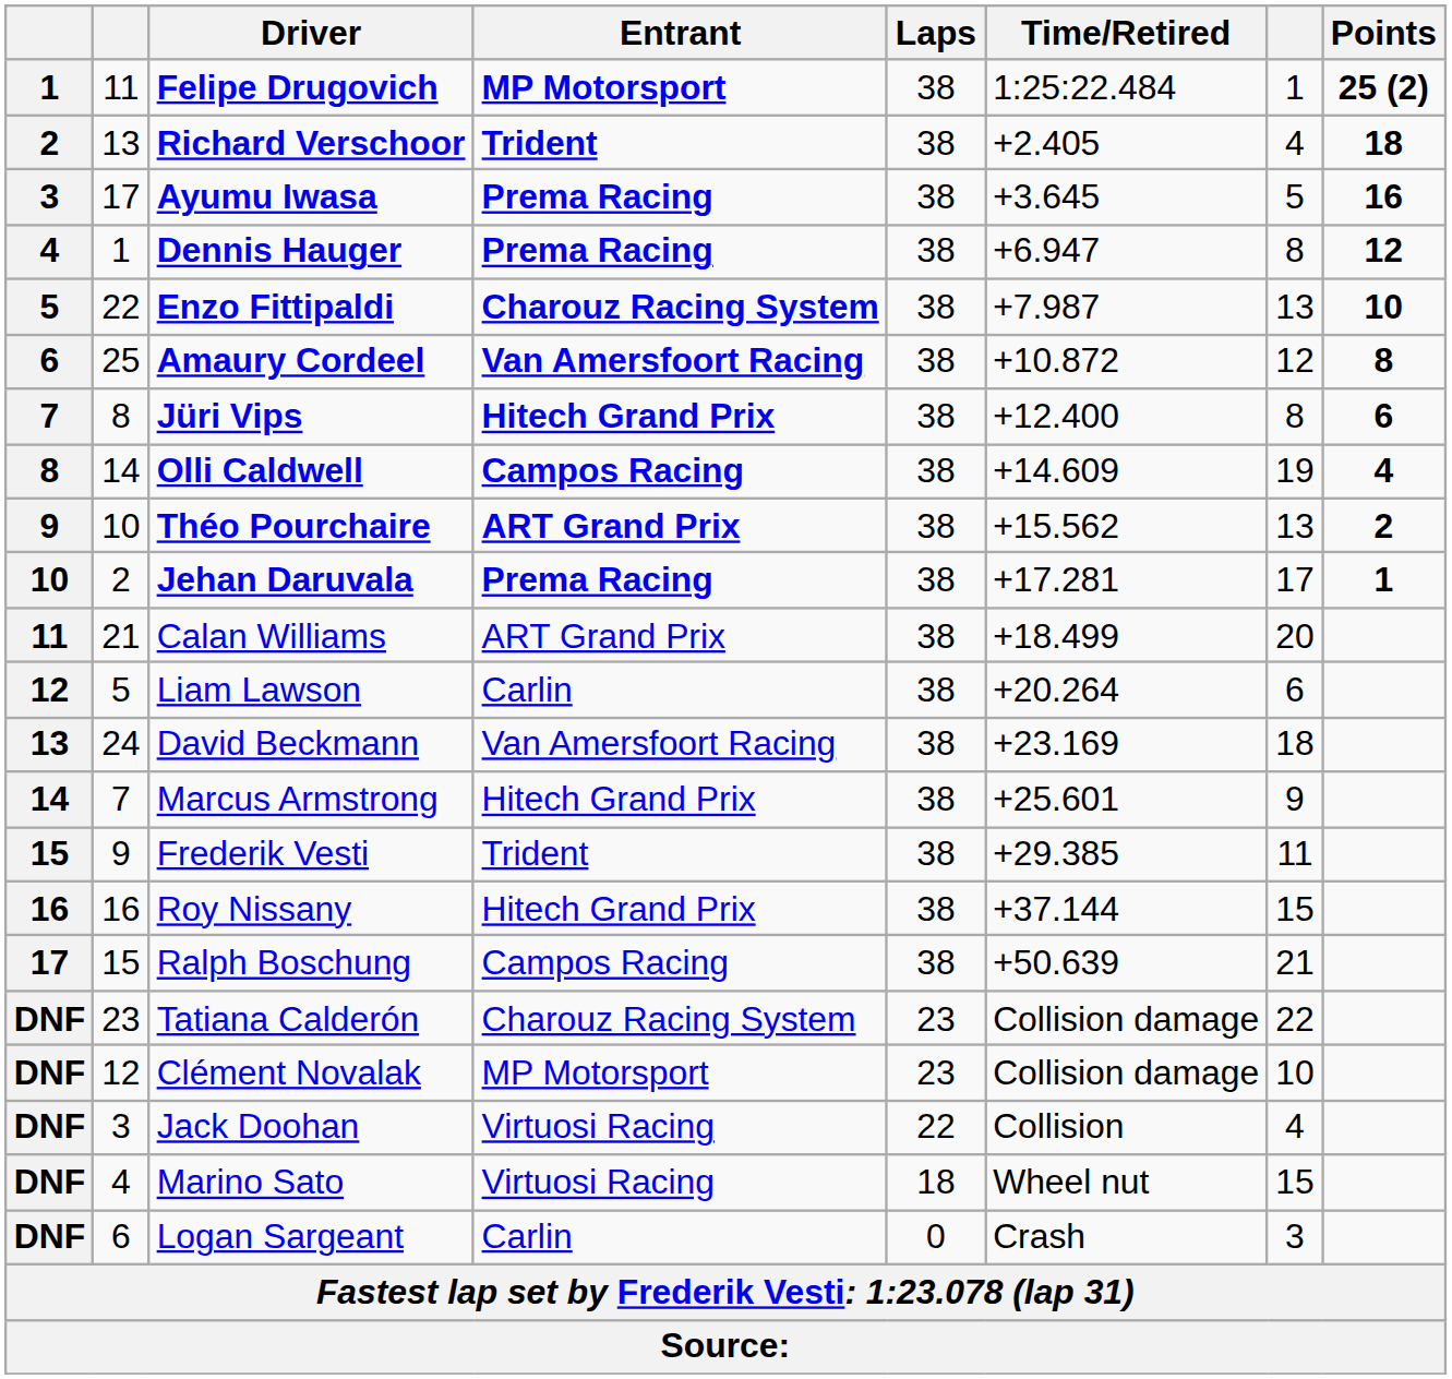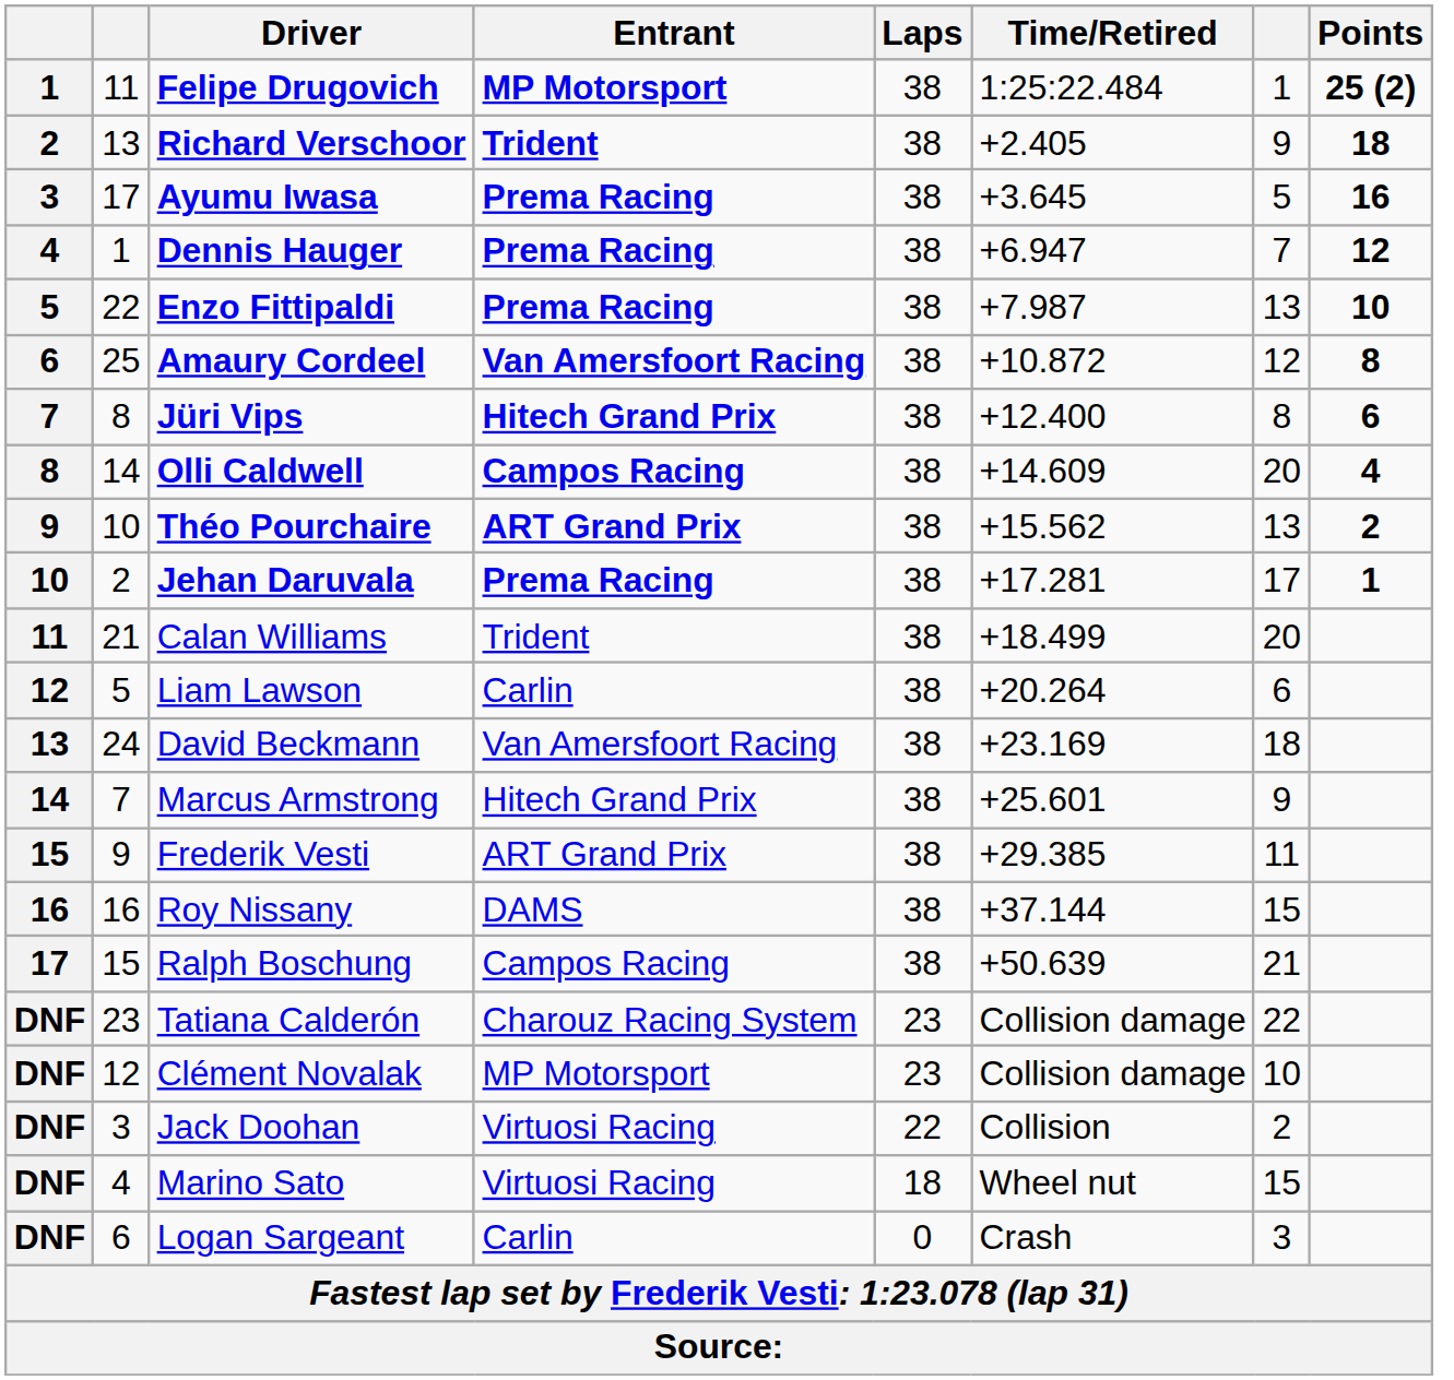 <table class="wikitable" style="font-size:85%">
 <tr>
 <th scope="col"></th>
 <th scope="col"></th>
 <th scope="col">Driver</th>
 <th scope="col">Entrant</th>
 <th scope="col">Laps</th>
 <th scope="col">Time/Retired</th>
 <th scope="col"></th>
 <th scope="col">Points</th>
 </tr>
 <tr>
 <th>1</th>
 <td align="center">11</td>
 <td> <strong><a href='#'>Felipe Drugovich</a></strong></td>
 <td><strong><a href='#'>MP Motorsport</a></strong></td>
 <td align="center">38</td>
 <td>1:25:22.484</td>
 <td align="center">1</td>
 <td align="center"><strong>25 (2)</strong></td>
 </tr>
 <tr>
 <th>2</th>
 <td align="center">13</td>
 <td> <strong><a href='#'>Richard Verschoor</a></strong></td>
 <td><strong><a href='#'>Trident</a></strong></td>
 <td align="center">38</td>
 <td>+2.405</td>
-<td align="center">4</td>
+<td align="center">9</td>
 <td align="center"><strong>18</strong></td>
 </tr>
 <tr>
 <th>3</th>
 <td align="center">17</td>
 <td> <strong><a href='#'>Ayumu Iwasa</a></strong></td>
 <td><strong><a href='#'>Prema Racing</a></strong></td>
 <td align="center">38</td>
 <td>+3.645</td>
 <td align="center">5</td>
 <td align="center"><strong>16</strong></td>
 </tr>
 <tr>
 <th>4</th>
 <td align="center">1</td>
 <td> <strong><a href='#'>Dennis Hauger</a></strong></td>
 <td><strong><a href='#'>Prema Racing</a></strong></td>
 <td align="center">38</td>
 <td>+6.947</td>
-<td align="center">8</td>
+<td align="center">7</td>
 <td align="center"><strong>12</strong></td>
 </tr>
 <tr>
 <th>5</th>
 <td align="center">22</td>
 <td> <strong><a href='#'>Enzo Fittipaldi</a></strong></td>
-<td><strong><a href='#'>Charouz Racing System</a></strong></td>
+<td><strong><a href='#'>Prema Racing</a></strong></td>
 <td align="center">38</td>
 <td>+7.987</td>
 <td align="center">13</td>
 <td align="center"><strong>10</strong></td>
 </tr>
 <tr>
 <th>6</th>
 <td align="center">25</td>
 <td> <strong><a href='#'>Amaury Cordeel</a></strong></td>
 <td><strong><a href='#'>Van Amersfoort Racing</a></strong></td>
 <td align="center">38</td>
 <td>+10.872</td>
 <td align="center">12</td>
 <td align="center"><strong>8</strong></td>
 </tr>
 <tr>
 <th>7</th>
 <td align="center">8</td>
 <td> <strong><a href='#'>Jüri Vips</a></strong></td>
 <td><strong><a href='#'>Hitech Grand Prix</a></strong></td>
 <td align="center">38</td>
 <td>+12.400</td>
 <td align="center">8</td>
 <td align="center"><strong>6</strong></td>
 </tr>
 <tr>
 <th>8</th>
 <td align="center">14</td>
 <td> <strong><a href='#'>Olli Caldwell</a></strong></td>
 <td><strong><a href='#'>Campos Racing</a></strong></td>
 <td align="center">38</td>
 <td>+14.609</td>
-<td align="center">19</td>
+<td align="center">20</td>
 <td align="center"><strong>4</strong></td>
 </tr>
 <tr>
 <th>9</th>
 <td align="center">10</td>
 <td> <strong><a href='#'>Théo Pourchaire</a></strong></td>
 <td><strong><a href='#'>ART Grand Prix</a></strong></td>
 <td align="center">38</td>
 <td>+15.562</td>
 <td align="center">13</td>
 <td align="center"><strong>2</strong></td>
 </tr>
 <tr>
 <th>10</th>
 <td align="center">2</td>
 <td> <strong><a href='#'>Jehan Daruvala</a></strong></td>
 <td><strong><a href='#'>Prema Racing</a></strong></td>
 <td align="center">38</td>
 <td>+17.281</td>
 <td align="center">17</td>
 <td align="center"><strong>1</strong></td>
 </tr>
 <tr>
 <th>11</th>
 <td align="center">21</td>
 <td> <a href='#'>Calan Williams</a></td>
-<td><a href='#'>ART Grand Prix</a></td>
+<td><a href='#'>Trident</a></td>
 <td align="center">38</td>
 <td>+18.499</td>
 <td align="center">20</td>
 <td align="center"></td>
 </tr>
 <tr>
 <th>12</th>
 <td align="center">5</td>
 <td> <a href='#'>Liam Lawson</a></td>
 <td><a href='#'>Carlin</a></td>
 <td align="center">38</td>
 <td>+20.264</td>
 <td align="center">6</td>
 <td align="center"></td>
 </tr>
 <tr>
 <th>13</th>
 <td align="center">24</td>
 <td> <a href='#'>David Beckmann</a></td>
 <td><a href='#'>Van Amersfoort Racing</a></td>
 <td align="center">38</td>
 <td>+23.169</td>
 <td align="center">18</td>
 <td align="center"></td>
 </tr>
 <tr>
 <th>14</th>
 <td align="center">7</td>
 <td> <a href='#'>Marcus Armstrong</a></td>
 <td><a href='#'>Hitech Grand Prix</a></td>
 <td align="center">38</td>
 <td>+25.601</td>
 <td align="center">9</td>
 <td align="center"></td>
 </tr>
 <tr>
 <th>15</th>
 <td align="center">9</td>
 <td> <a href='#'>Frederik Vesti</a></td>
-<td><a href='#'>Trident</a></td>
+<td><a href='#'>ART Grand Prix</a></td>
 <td align="center">38</td>
 <td>+29.385</td>
 <td align="center">11</td>
 <td align="center"></td>
 </tr>
 <tr>
 <th>16</th>
 <td align="center">16</td>
 <td> <a href='#'>Roy Nissany</a></td>
-<td><a href='#'>Hitech Grand Prix</a></td>
+<td><a href='#'>DAMS</a></td>
 <td align="center">38</td>
 <td>+37.144</td>
 <td align="center">15</td>
 <td align="center"></td>
 </tr>
 <tr>
 <th>17</th>
 <td align="center">15</td>
 <td> <a href='#'>Ralph Boschung</a></td>
 <td><a href='#'>Campos Racing</a></td>
 <td align="center">38</td>
 <td>+50.639</td>
 <td align="center">21</td>
 <td align="center"></td>
 </tr>
 <tr>
 <th>DNF</th>
 <td align="center">23</td>
 <td> <a href='#'>Tatiana Calderón</a></td>
 <td><a href='#'>Charouz Racing System</a></td>
 <td align="center">23</td>
 <td>Collision damage</td>
 <td align="center">22</td>
 <td align="center"></td>
 </tr>
 <tr>
 <th>DNF</th>
 <td align="center">12</td>
 <td> <a href='#'>Clément Novalak</a></td>
 <td><a href='#'>MP Motorsport</a></td>
 <td align="center">23</td>
 <td>Collision damage</td>
 <td align="center">10</td>
 <td align="center"></td>
 </tr>
 <tr>
 <th>DNF</th>
 <td align="center">3</td>
 <td> <a href='#'>Jack Doohan</a></td>
 <td><a href='#'>Virtuosi Racing</a></td>
 <td align="center">22</td>
 <td>Collision</td>
-<td align="center">4</td>
+<td align="center">2</td>
 <td align="center"></td>
 </tr>
 <tr>
 <th>DNF</th>
 <td align="center">4</td>
 <td> <a href='#'>Marino Sato</a></td>
 <td><a href='#'>Virtuosi Racing</a></td>
 <td align="center">18</td>
 <td>Wheel nut</td>
 <td align="center">15</td>
 <td align="center"></td>
 </tr>
 <tr>
 <th>DNF</th>
 <td align="center">6</td>
 <td> <a href='#'>Logan Sargeant</a></td>
 <td><a href='#'>Carlin</a></td>
 <td align="center">0</td>
 <td>Crash</td>
 <td align="center">3</td>
 <td align="center"></td>
 </tr>
 <tr>
 <th colspan="8"><em>Fastest lap set by</em>  <a href='#'>Frederik Vesti</a><em>: 1:23.078 (lap 31)</em></th>
 </tr>
 <tr>
 <th colspan="8">Source:</th>
 </tr>
 </table>
